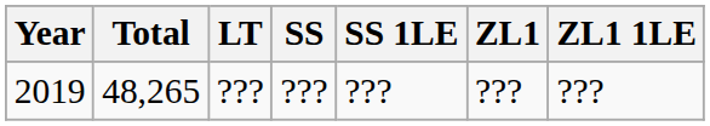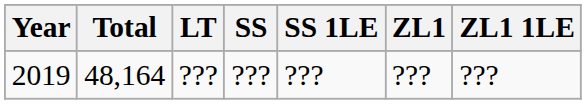 <table class="wikitable sortable">
 <tr>
 <th>Year</th>
 <th>Total</th>
 <th>LT</th>
 <th>SS</th>
 <th>SS 1LE</th>
 <th>ZL1</th>
 <th>ZL1 1LE</th>
 </tr>
 <tr>
 <td>2019</td>
-<td>48,265</td>
+<td>48,164</td>
 <td>???</td>
 <td>???</td>
 <td>???</td>
 <td>???</td>
 <td>???</td>
 </tr>
 </table>
